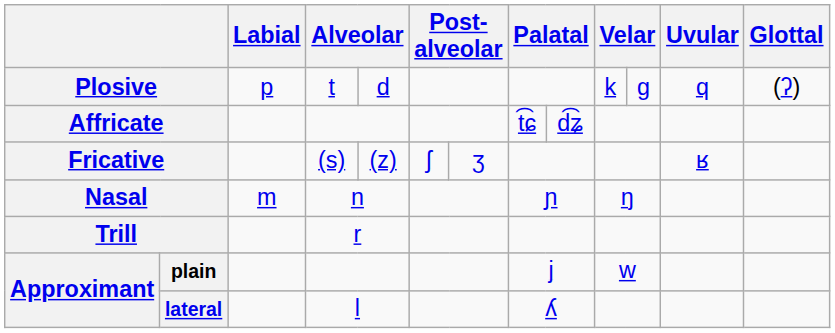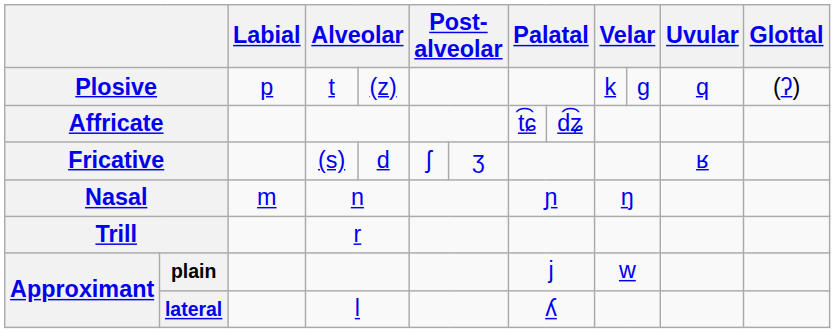 <table class="wikitable" style="text-align:center">
 <tr>
 <th colspan="2"></th>
 <th><a href='#'>Labial</a></th>
 <th colspan="2"><a href='#'>Alveolar</a></th>
 <th colspan="2"><a href='#'>Post-<br>alveolar</a></th>
 <th colspan="2"><a href='#'>Palatal</a></th>
 <th colspan="2"><a href='#'>Velar</a></th>
 <th><a href='#'>Uvular</a></th>
 <th><a href='#'>Glottal</a></th>
 </tr>
 <tr align="center">
 <th colspan="2"><a href='#'>Plosive</a></th>
 <td><a href='#'>p</a></td>
 <td><a href='#'>t</a></td>
-<td><a href='#'>d</a></td>
+<td><a href='#'>(z)</a></td>
 <td colspan="2"></td>
 <td colspan="2"></td>
 <td><a href='#'>k</a></td>
 <td><a href='#'>g</a></td>
 <td><a href='#'>q</a></td>
 <td>(<a href='#'>ʔ</a>)</td>
 </tr>
 <tr align="center">
 <th colspan="2"><a href='#'>Affricate</a></th>
 <td></td>
 <td colspan="2"></td>
 <td colspan="2"></td>
 <td><a href='#'>t͡ɕ</a></td>
 <td><a href='#'>d͡ʑ</a></td>
 <td colspan="2"></td>
 <td></td>
 <td></td>
 </tr>
 <tr>
 <th colspan="2"><a href='#'>Fricative</a></th>
 <td></td>
 <td><a href='#'>(s)</a></td>
-<td><a href='#'>(z)</a></td>
+<td><a href='#'>d</a></td>
 <td><a href='#'>ʃ</a></td>
 <td><a href='#'>ʒ</a></td>
 <td colspan="2"></td>
 <td colspan="2"></td>
 <td><a href='#'>ʁ</a></td>
 <td></td>
 </tr>
 <tr align="center">
 <th colspan="2"><a href='#'>Nasal</a></th>
 <td><a href='#'>m</a></td>
 <td colspan="2"><a href='#'>n</a></td>
 <td colspan="2"></td>
 <td colspan="2"><a href='#'>ɲ</a></td>
 <td colspan="2"><a href='#'>ŋ</a></td>
 <td></td>
 <td></td>
 </tr>
 <tr align="center">
 <th colspan="2"><a href='#'>Trill</a></th>
 <td></td>
 <td colspan="2"><a href='#'>r</a></td>
 <td colspan="2"></td>
 <td colspan="2"></td>
 <td colspan="2"></td>
 <td></td>
 <td></td>
 </tr>
 <tr align="center">
 <th rowspan="2"><a href='#'>Approximant</a></th>
 <th><small>plain</small></th>
 <td></td>
 <td colspan="2"></td>
 <td colspan="2"></td>
 <td colspan="2"><a href='#'>j</a></td>
 <td colspan="2"><a href='#'>w</a></td>
 <td></td>
 <td></td>
 </tr>
 <tr>
 <th><a href='#'><small>lateral</small></a></th>
 <td></td>
 <td colspan="2"><a href='#'>l</a></td>
 <td colspan="2"></td>
 <td colspan="2"><a href='#'>ʎ</a></td>
 <td colspan="2"></td>
 <td></td>
 <td></td>
 </tr>
 </table>
